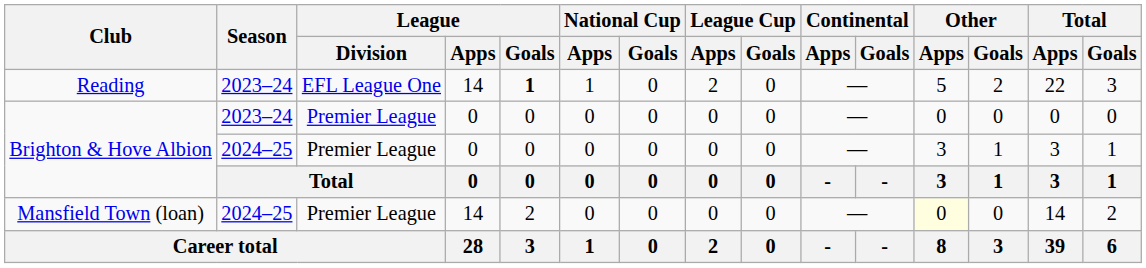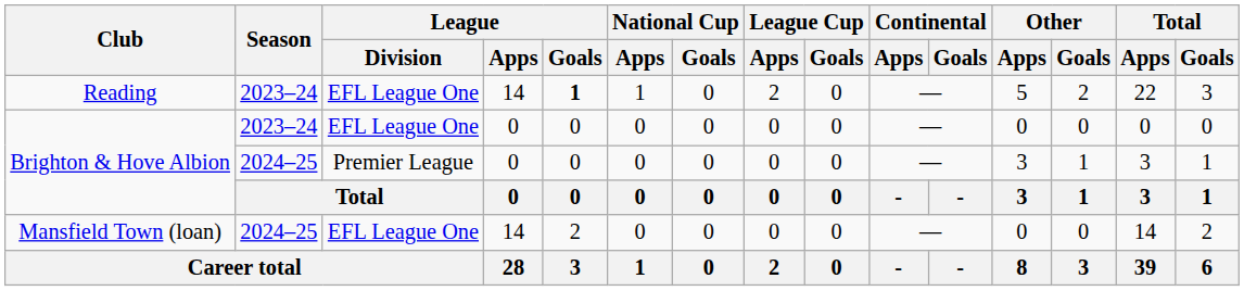 <table class="wikitable" style="text-align:center">
 <tr>
 <th rowspan="2">Club</th>
 <th rowspan="2">Season</th>
 <th colspan="3">League</th>
 <th colspan="2">National Cup</th>
 <th colspan="2">League Cup</th>
 <th colspan="2">Continental</th>
 <th colspan="2">Other</th>
 <th colspan="2">Total</th>
 </tr>
 <tr>
 <th>Division</th>
 <th>Apps</th>
 <th>Goals</th>
 <th>Apps</th>
 <th>Goals</th>
 <th>Apps</th>
 <th>Goals</th>
 <th>Apps</th>
 <th>Goals</th>
 <th>Apps</th>
 <th>Goals</th>
 <th>Apps</th>
 <th>Goals</th>
 </tr>
 <tr>
 <td><a href='#'>Reading</a></td>
 <td><a href='#'>2023–24</a></td>
 <td><a href='#'>EFL League One</a></td>
 <td>14</td>
 <td><strong>1</strong></td>
 <td>1</td>
 <td>0</td>
 <td>2</td>
 <td>0</td>
 <td colspan="2">—</td>
 <td>5</td>
 <td>2</td>
 <td>22</td>
 <td>3</td>
 </tr>
 <tr>
 <td rowspan="3"><a href='#'>Brighton & Hove Albion</a></td>
 <td><a href='#'>2023–24</a></td>
-<td><a href='#'>Premier League</a></td>
+<td><a href='#'>EFL League One</a></td>
 <td>0</td>
 <td>0</td>
 <td>0</td>
 <td>0</td>
 <td>0</td>
 <td>0</td>
 <td colspan="2">—</td>
 <td>0</td>
 <td>0</td>
 <td>0</td>
 <td>0</td>
 </tr>
 <tr>
 <td><a href='#'>2024–25</a></td>
 <td>Premier League</td>
 <td>0</td>
 <td>0</td>
 <td>0</td>
 <td>0</td>
 <td>0</td>
 <td>0</td>
 <td colspan="2">—</td>
 <td>3</td>
 <td>1</td>
 <td>3</td>
 <td>1</td>
 </tr>
 <tr>
 <th colspan="2">Total</th>
 <th>0</th>
 <th>0</th>
 <th>0</th>
 <th>0</th>
 <th>0</th>
 <th>0</th>
 <th>-</th>
 <th>-</th>
 <th>3</th>
 <th>1</th>
 <th>3</th>
 <th>1</th>
 </tr>
 <tr>
 <td><a href='#'>Mansfield Town</a> (loan)</td>
 <td><a href='#'>2024–25</a></td>
-<td>Premier League</td>
+<td><a href='#'>EFL League One</a></td>
 <td>14</td>
 <td>2</td>
 <td>0</td>
 <td>0</td>
 <td>0</td>
 <td>0</td>
 <td colspan="2">—</td>
-<td style="background: lightyellow;">0</td>
+<td>0</td>
 <td>0</td>
 <td>14</td>
 <td>2</td>
 </tr>
 <tr>
 <th colspan="3">Career total</th>
 <th>28</th>
 <th>3</th>
 <th>1</th>
 <th>0</th>
 <th>2</th>
 <th>0</th>
 <th>-</th>
 <th>-</th>
 <th>8</th>
 <th>3</th>
 <th>39</th>
 <th>6</th>
 </tr>
 </table>
